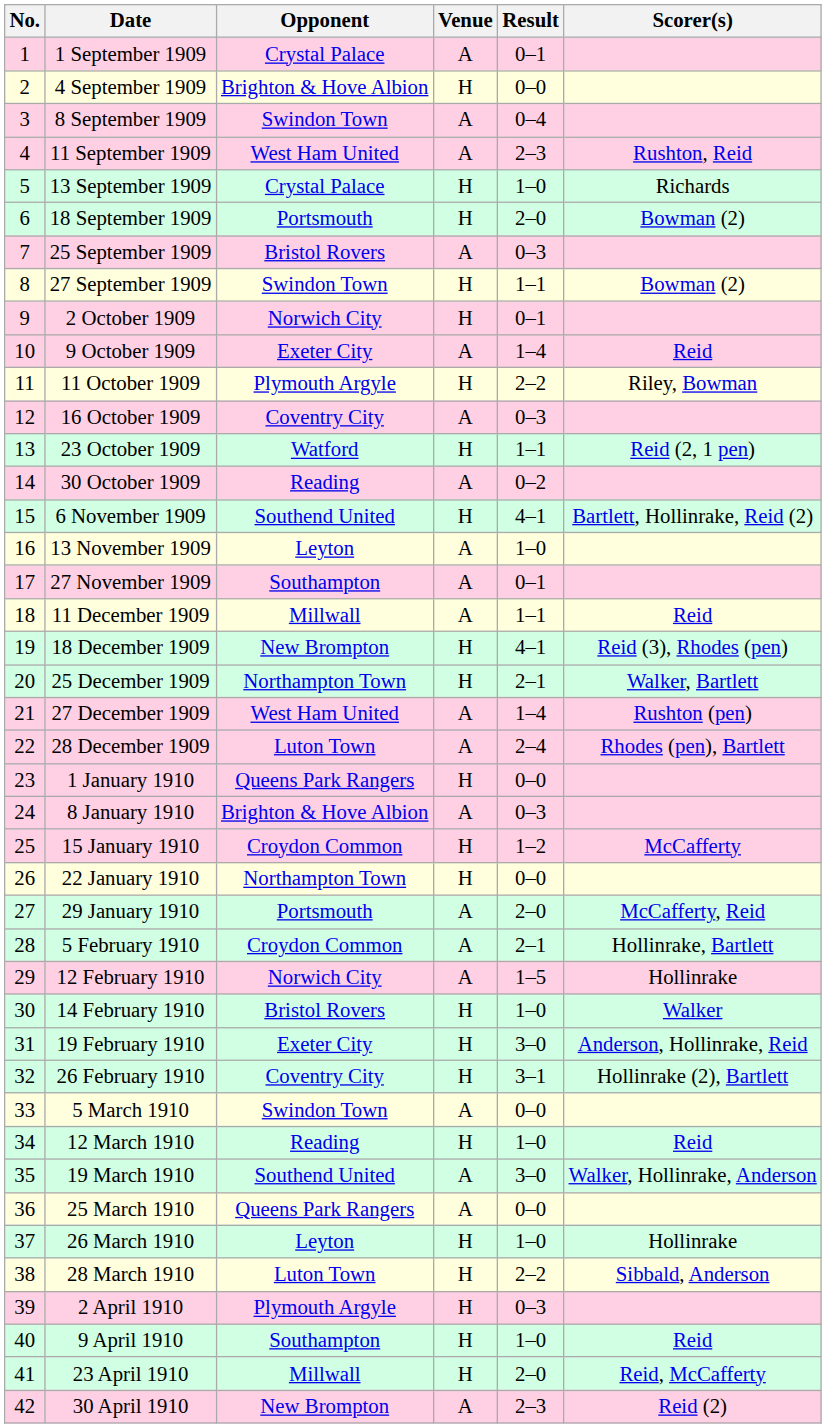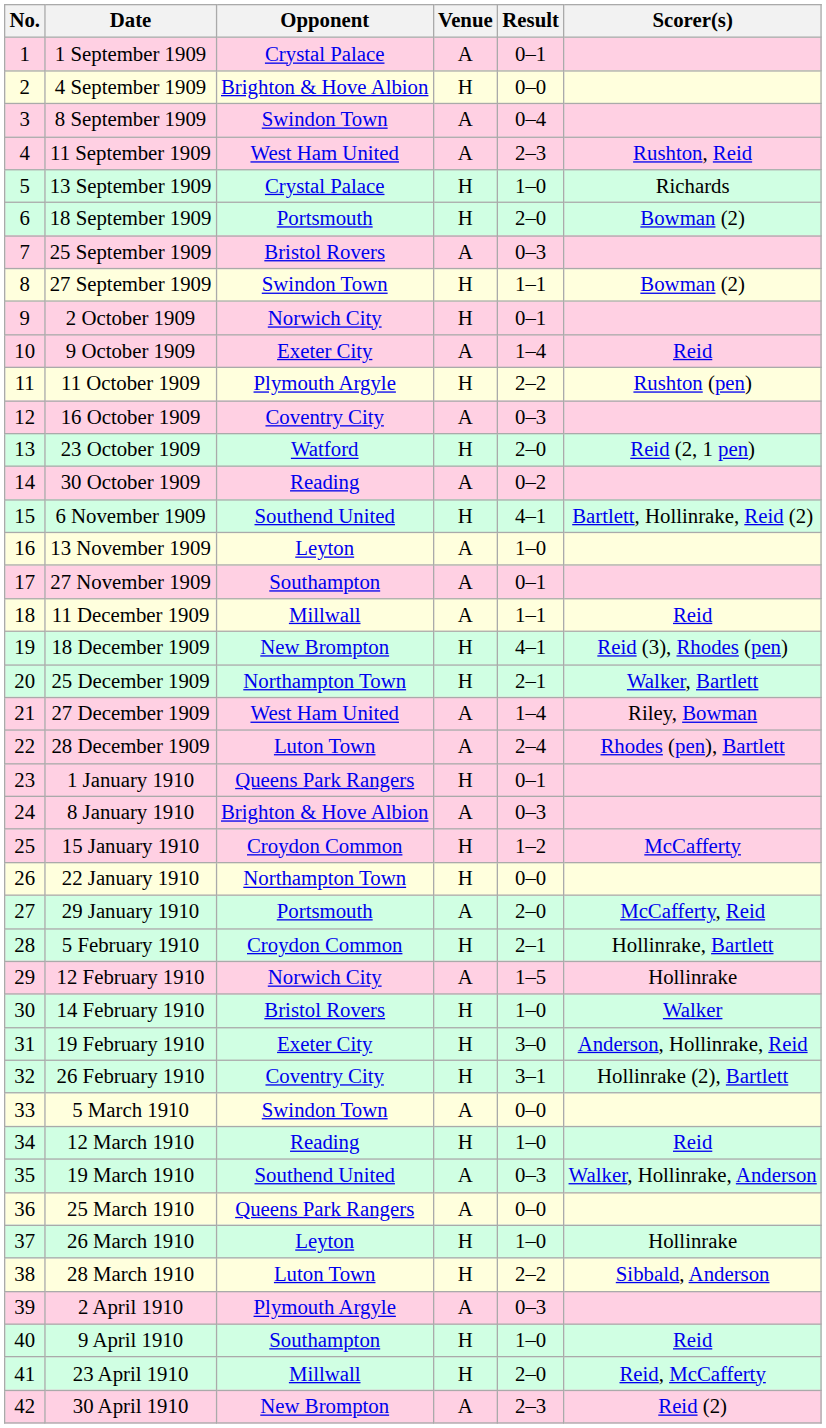 <table class="wikitable sortable" style="text-align:center;">
 <tr>
 <th>No.</th>
 <th>Date</th>
 <th>Opponent</th>
 <th>Venue</th>
 <th>Result</th>
 <th>Scorer(s)</th>
 </tr>
 <tr style="background:#ffd0e3;">
 <td>1</td>
 <td>1 September 1909</td>
 <td><a href='#'>Crystal Palace</a></td>
 <td>A</td>
 <td>0–1</td>
 <td></td>
 </tr>
 <tr style="background:#ffd;">
 <td>2</td>
 <td>4 September 1909</td>
 <td><a href='#'>Brighton & Hove Albion</a></td>
 <td>H</td>
 <td>0–0</td>
 <td></td>
 </tr>
 <tr style="background:#ffd0e3;">
 <td>3</td>
 <td>8 September 1909</td>
 <td><a href='#'>Swindon Town</a></td>
 <td>A</td>
 <td>0–4</td>
 <td></td>
 </tr>
 <tr style="background:#ffd0e3;">
 <td>4</td>
 <td>11 September 1909</td>
 <td><a href='#'>West Ham United</a></td>
 <td>A</td>
 <td>2–3</td>
 <td><a href='#'>Rushton</a>, <a href='#'>Reid</a></td>
 </tr>
 <tr style="background:#d0ffe3;">
 <td>5</td>
 <td>13 September 1909</td>
 <td><a href='#'>Crystal Palace</a></td>
 <td>H</td>
 <td>1–0</td>
 <td>Richards</td>
 </tr>
 <tr style="background:#d0ffe3;">
 <td>6</td>
 <td>18 September 1909</td>
 <td><a href='#'>Portsmouth</a></td>
 <td>H</td>
 <td>2–0</td>
 <td><a href='#'>Bowman</a> (2)</td>
 </tr>
 <tr style="background:#ffd0e3;">
 <td>7</td>
 <td>25 September 1909</td>
 <td><a href='#'>Bristol Rovers</a></td>
 <td>A</td>
 <td>0–3</td>
 <td></td>
 </tr>
 <tr style="background:#ffd;">
 <td>8</td>
 <td>27 September 1909</td>
 <td><a href='#'>Swindon Town</a></td>
 <td>H</td>
 <td>1–1</td>
 <td><a href='#'>Bowman</a> (2)</td>
 </tr>
 <tr style="background:#ffd0e3;">
 <td>9</td>
 <td>2 October 1909</td>
 <td><a href='#'>Norwich City</a></td>
 <td>H</td>
 <td>0–1</td>
 <td></td>
 </tr>
 <tr style="background:#ffd0e3;">
 <td>10</td>
 <td>9 October 1909</td>
 <td><a href='#'>Exeter City</a></td>
 <td>A</td>
 <td>1–4</td>
 <td><a href='#'>Reid</a></td>
 </tr>
 <tr style="background:#ffd;">
 <td>11</td>
 <td>11 October 1909</td>
 <td><a href='#'>Plymouth Argyle</a></td>
 <td>H</td>
 <td>2–2</td>
-<td>Riley, <a href='#'>Bowman</a></td>
+<td><a href='#'>Rushton</a> (<a href='#'>pen</a>)</td>
 </tr>
 <tr style="background:#ffd0e3;">
 <td>12</td>
 <td>16 October 1909</td>
 <td><a href='#'>Coventry City</a></td>
 <td>A</td>
 <td>0–3</td>
 <td></td>
 </tr>
 <tr style="background:#d0ffe3;">
 <td>13</td>
 <td>23 October 1909</td>
 <td><a href='#'>Watford</a></td>
 <td>H</td>
-<td>1–1</td>
+<td>2–0</td>
 <td><a href='#'>Reid</a> (2, 1 <a href='#'>pen</a>)</td>
 </tr>
 <tr style="background:#ffd0e3;">
 <td>14</td>
 <td>30 October 1909</td>
 <td><a href='#'>Reading</a></td>
 <td>A</td>
 <td>0–2</td>
 <td></td>
 </tr>
 <tr style="background:#d0ffe3;">
 <td>15</td>
 <td>6 November 1909</td>
 <td><a href='#'>Southend United</a></td>
 <td>H</td>
 <td>4–1</td>
 <td><a href='#'>Bartlett</a>, Hollinrake, <a href='#'>Reid</a> (2)</td>
 </tr>
 <tr style="background:#ffd;">
 <td>16</td>
 <td>13 November 1909</td>
 <td><a href='#'>Leyton</a></td>
 <td>A</td>
 <td>1–0</td>
 <td></td>
 </tr>
 <tr style="background:#ffd0e3;">
 <td>17</td>
 <td>27 November 1909</td>
 <td><a href='#'>Southampton</a></td>
 <td>A</td>
 <td>0–1</td>
 <td></td>
 </tr>
 <tr style="background:#ffd;">
 <td>18</td>
 <td>11 December 1909</td>
 <td><a href='#'>Millwall</a></td>
 <td>A</td>
 <td>1–1</td>
 <td><a href='#'>Reid</a></td>
 </tr>
 <tr style="background:#d0ffe3;">
 <td>19</td>
 <td>18 December 1909</td>
 <td><a href='#'>New Brompton</a></td>
 <td>H</td>
 <td>4–1</td>
 <td><a href='#'>Reid</a> (3), <a href='#'>Rhodes</a> (<a href='#'>pen</a>)</td>
 </tr>
 <tr style="background:#d0ffe3;">
 <td>20</td>
 <td>25 December 1909</td>
 <td><a href='#'>Northampton Town</a></td>
 <td>H</td>
 <td>2–1</td>
 <td><a href='#'>Walker</a>, <a href='#'>Bartlett</a></td>
 </tr>
 <tr style="background:#ffd0e3;">
 <td>21</td>
 <td>27 December 1909</td>
 <td><a href='#'>West Ham United</a></td>
 <td>A</td>
 <td>1–4</td>
-<td><a href='#'>Rushton</a> (<a href='#'>pen</a>)</td>
+<td>Riley, <a href='#'>Bowman</a></td>
 </tr>
 <tr style="background:#ffd0e3;">
 <td>22</td>
 <td>28 December 1909</td>
 <td><a href='#'>Luton Town</a></td>
 <td>A</td>
 <td>2–4</td>
 <td><a href='#'>Rhodes</a> (<a href='#'>pen</a>), <a href='#'>Bartlett</a></td>
 </tr>
 <tr style="background:#ffd0e3;">
 <td>23</td>
 <td>1 January 1910</td>
 <td><a href='#'>Queens Park Rangers</a></td>
 <td>H</td>
-<td>0–0</td>
+<td>0–1</td>
 <td></td>
 </tr>
 <tr style="background:#ffd0e3;">
 <td>24</td>
 <td>8 January 1910</td>
 <td><a href='#'>Brighton & Hove Albion</a></td>
 <td>A</td>
 <td>0–3</td>
 <td></td>
 </tr>
 <tr style="background:#ffd0e3;">
 <td>25</td>
 <td>15 January 1910</td>
 <td><a href='#'>Croydon Common</a></td>
 <td>H</td>
 <td>1–2</td>
 <td><a href='#'>McCafferty</a></td>
 </tr>
 <tr style="background:#ffd;">
 <td>26</td>
 <td>22 January 1910</td>
 <td><a href='#'>Northampton Town</a></td>
 <td>H</td>
 <td>0–0</td>
 <td></td>
 </tr>
 <tr style="background:#d0ffe3;">
 <td>27</td>
 <td>29 January 1910</td>
 <td><a href='#'>Portsmouth</a></td>
 <td>A</td>
 <td>2–0</td>
 <td><a href='#'>McCafferty</a>, <a href='#'>Reid</a></td>
 </tr>
 <tr style="background:#d0ffe3;">
 <td>28</td>
 <td>5 February 1910</td>
 <td><a href='#'>Croydon Common</a></td>
-<td>A</td>
+<td>H</td>
 <td>2–1</td>
 <td>Hollinrake, <a href='#'>Bartlett</a></td>
 </tr>
 <tr style="background:#ffd0e3;">
 <td>29</td>
 <td>12 February 1910</td>
 <td><a href='#'>Norwich City</a></td>
 <td>A</td>
 <td>1–5</td>
 <td>Hollinrake</td>
 </tr>
 <tr style="background:#d0ffe3;">
 <td>30</td>
 <td>14 February 1910</td>
 <td><a href='#'>Bristol Rovers</a></td>
 <td>H</td>
 <td>1–0</td>
 <td><a href='#'>Walker</a></td>
 </tr>
 <tr style="background:#d0ffe3;">
 <td>31</td>
 <td>19 February 1910</td>
 <td><a href='#'>Exeter City</a></td>
 <td>H</td>
 <td>3–0</td>
 <td><a href='#'>Anderson</a>, Hollinrake, <a href='#'>Reid</a></td>
 </tr>
 <tr style="background:#d0ffe3;">
 <td>32</td>
 <td>26 February 1910</td>
 <td><a href='#'>Coventry City</a></td>
 <td>H</td>
 <td>3–1</td>
 <td>Hollinrake (2), <a href='#'>Bartlett</a></td>
 </tr>
 <tr style="background:#ffd;">
 <td>33</td>
 <td>5 March 1910</td>
 <td><a href='#'>Swindon Town</a></td>
 <td>A</td>
 <td>0–0</td>
 <td></td>
 </tr>
 <tr style="background:#d0ffe3;">
 <td>34</td>
 <td>12 March 1910</td>
 <td><a href='#'>Reading</a></td>
 <td>H</td>
 <td>1–0</td>
 <td><a href='#'>Reid</a></td>
 </tr>
 <tr style="background:#d0ffe3;">
 <td>35</td>
 <td>19 March 1910</td>
 <td><a href='#'>Southend United</a></td>
 <td>A</td>
-<td>3–0</td>
+<td>0–3</td>
 <td><a href='#'>Walker</a>, Hollinrake, <a href='#'>Anderson</a></td>
 </tr>
 <tr style="background:#ffd;">
 <td>36</td>
 <td>25 March 1910</td>
 <td><a href='#'>Queens Park Rangers</a></td>
 <td>A</td>
 <td>0–0</td>
 <td></td>
 </tr>
 <tr style="background:#d0ffe3;">
 <td>37</td>
 <td>26 March 1910</td>
 <td><a href='#'>Leyton</a></td>
 <td>H</td>
 <td>1–0</td>
 <td>Hollinrake</td>
 </tr>
 <tr style="background:#ffd;">
 <td>38</td>
 <td>28 March 1910</td>
 <td><a href='#'>Luton Town</a></td>
 <td>H</td>
 <td>2–2</td>
 <td><a href='#'>Sibbald</a>, <a href='#'>Anderson</a></td>
 </tr>
 <tr style="background:#ffd0e3;">
 <td>39</td>
 <td>2 April 1910</td>
 <td><a href='#'>Plymouth Argyle</a></td>
-<td>H</td>
+<td>A</td>
 <td>0–3</td>
 <td></td>
 </tr>
 <tr style="background:#d0ffe3;">
 <td>40</td>
 <td>9 April 1910</td>
 <td><a href='#'>Southampton</a></td>
 <td>H</td>
 <td>1–0</td>
 <td><a href='#'>Reid</a></td>
 </tr>
 <tr style="background:#d0ffe3;">
 <td>41</td>
 <td>23 April 1910</td>
 <td><a href='#'>Millwall</a></td>
 <td>H</td>
 <td>2–0</td>
 <td><a href='#'>Reid</a>, <a href='#'>McCafferty</a></td>
 </tr>
 <tr style="background:#ffd0e3;">
 <td>42</td>
 <td>30 April 1910</td>
 <td><a href='#'>New Brompton</a></td>
 <td>A</td>
 <td>2–3</td>
 <td><a href='#'>Reid</a> (2)</td>
 </tr>
 </table>
